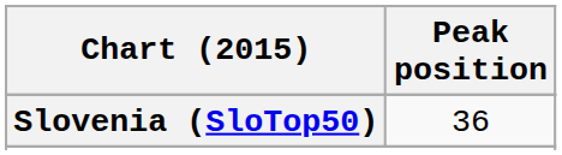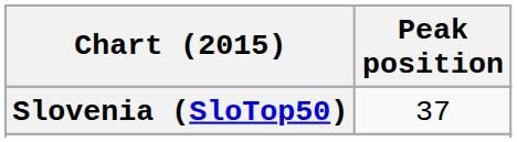 <table class="wikitable sortable plainrowheaders" style="text-align:center">
 <tr>
 <th scope="col">Chart (2015)</th>
 <th scope="col">Peak<br>position</th>
 </tr>
 <tr>
 </tr>
 <tr>
 </tr>
 <tr>
 </tr>
 <tr>
 </tr>
 <tr>
 </tr>
 <tr>
 </tr>
 <tr>
 </tr>
 <tr>
 <th scope="row">Slovenia (<a href='#'>SloTop50</a>)</th>
-<td>36</td>
+<td>37</td>
 </tr>
 <tr>
 </tr>
 <tr>
 </tr>
 <tr>
 </tr>
 </table>
